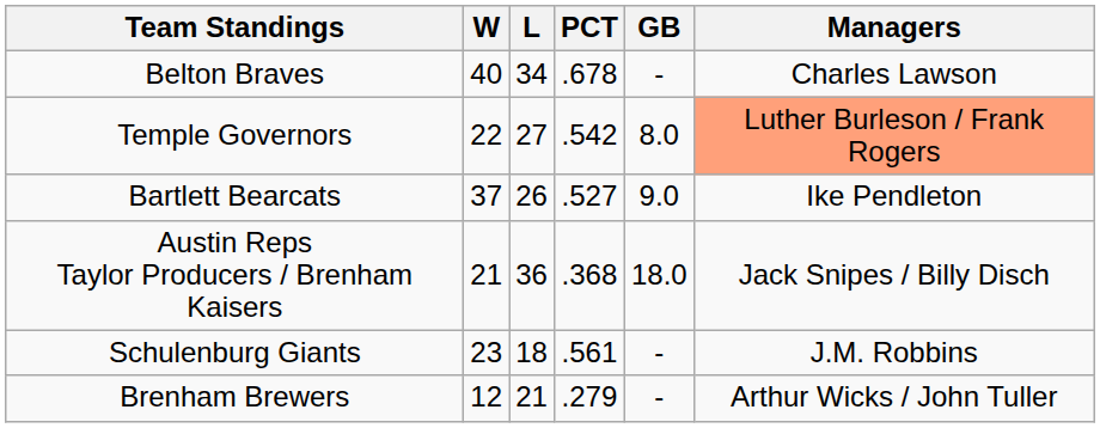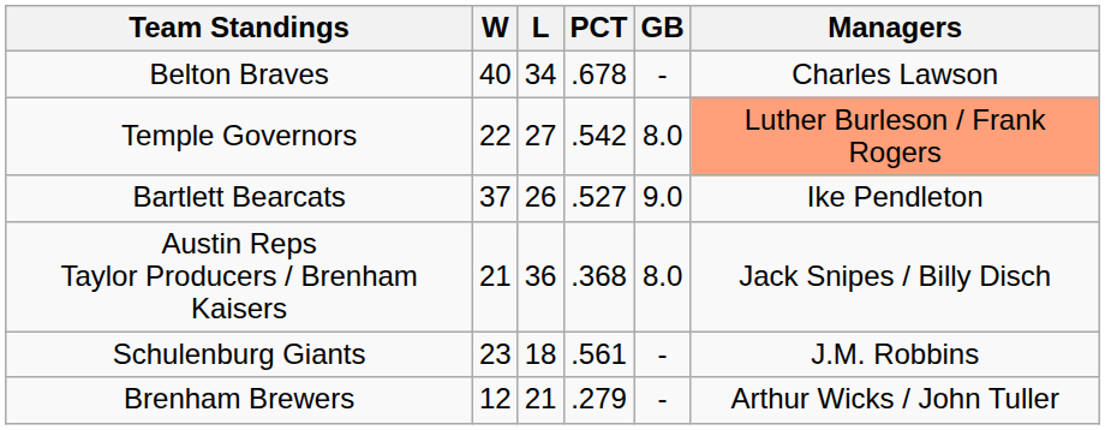 <table class="wikitable">
 <tr>
 <th>Team Standings</th>
 <th>W</th>
 <th>L</th>
 <th>PCT</th>
 <th>GB</th>
 <th>Managers</th>
 </tr>
 <tr align=center>
 <td>Belton Braves</td>
 <td>40</td>
 <td>34</td>
 <td>.678</td>
 <td>-</td>
 <td>Charles Lawson</td>
 </tr>
 <tr align=center>
 <td>Temple Governors</td>
 <td>22</td>
 <td>27</td>
 <td>.542</td>
 <td>8.0</td>
 <td style="background: lightsalmon;">Luther Burleson / Frank Rogers</td>
 </tr>
 <tr align=center>
 <td>Bartlett Bearcats</td>
 <td>37</td>
 <td>26</td>
 <td>.527</td>
 <td>9.0</td>
 <td>Ike Pendleton</td>
 </tr>
 <tr align=center>
 <td>Austin Reps<br>Taylor Producers / Brenham Kaisers</td>
 <td>21</td>
 <td>36</td>
 <td>.368</td>
-<td>18.0</td>
+<td>8.0</td>
 <td>Jack Snipes / Billy Disch</td>
 </tr>
 <tr align=center>
 <td>Schulenburg Giants</td>
 <td>23</td>
 <td>18</td>
 <td>.561</td>
 <td>-</td>
 <td>J.M. Robbins</td>
 </tr>
 <tr align=center>
 <td>Brenham Brewers</td>
 <td>12</td>
 <td>21</td>
 <td>.279</td>
 <td>-</td>
 <td>Arthur Wicks / John Tuller</td>
 </tr>
 </table>
